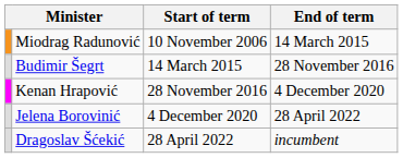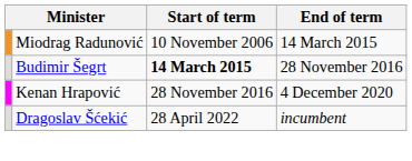 <table class="wikitable">
 <tr>
 <th colspan=2>Minister</th>
 <th>Start of term</th>
 <th>End of term</th>
 </tr>
 <tr>
 <th style="background:#F6931D;"></th>
 <td>Miodrag Radunović</td>
 <td>10 November 2006</td>
 <td>14 March 2015</td>
 </tr>
 <tr>
 <th style="background:#dddddd;"></th>
 <td><a href='#'>Budimir Šegrt</a></td>
-<td>14 March 2015</td>
+<td><strong>14 March 2015</strong></td>
 <td>28 November 2016</td>
 </tr>
 <tr>
 <th style="background:#FD00FF;"></th>
 <td>Kenan Hrapović</td>
 <td>28 November 2016</td>
 <td>4 December 2020</td>
 </tr>
 <tr>
 <th style="background:#dddddd;"></th>
-<td><a href='#'>Jelena Borovinić</a></td>
-<td>4 December 2020</td>
-<td>28 April 2022</td>
-</tr>
-<tr>
-<th style="background:#dddddd;"></th>
 <td><a href='#'>Dragoslav Šćekić</a></td>
 <td>28 April 2022</td>
 <td><em>incumbent</em></td>
 </tr>
 </table>
